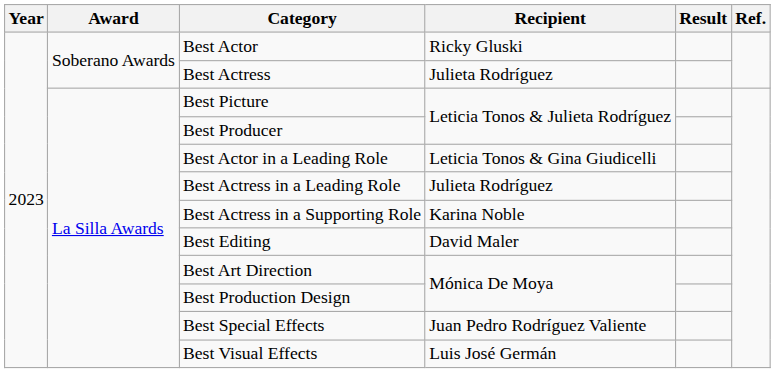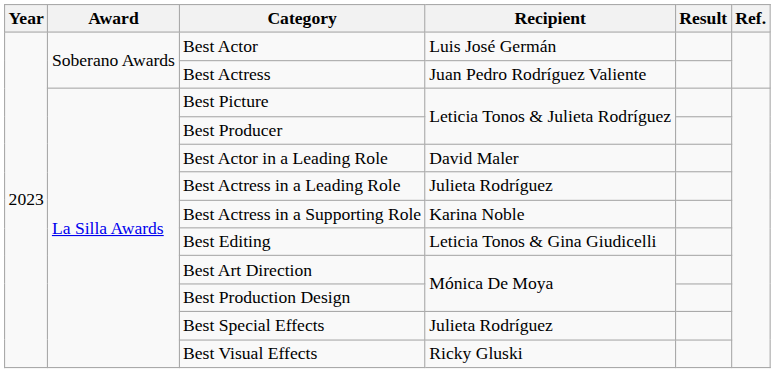 <table class="wikitable">
 <tr>
 <th>Year</th>
 <th>Award</th>
 <th>Category</th>
 <th>Recipient</th>
 <th>Result</th>
 <th>Ref.</th>
 </tr>
 <tr>
 <td rowspan="12">2023</td>
 <td rowspan="2">Soberano Awards</td>
 <td>Best Actor</td>
-<td>Ricky Gluski</td>
+<td>Luis José Germán</td>
 <td></td>
 <td rowspan="2"></td>
 </tr>
 <tr>
 <td>Best Actress</td>
-<td>Julieta Rodríguez</td>
+<td>Juan Pedro Rodríguez Valiente</td>
 <td></td>
 </tr>
 <tr>
 <td rowspan="10"><a href='#'>La Silla Awards</a></td>
 <td>Best Picture</td>
 <td rowspan="2">Leticia Tonos & Julieta Rodríguez</td>
 <td></td>
 <td rowspan="10"></td>
 </tr>
 <tr>
 <td>Best Producer</td>
 <td></td>
 </tr>
 <tr>
 <td>Best Actor in a Leading Role</td>
-<td>Leticia Tonos & Gina Giudicelli</td>
+<td>David Maler</td>
 <td></td>
 </tr>
 <tr>
 <td>Best Actress in a Leading Role</td>
 <td>Julieta Rodríguez</td>
 <td></td>
 </tr>
 <tr>
 <td>Best Actress in a Supporting Role</td>
 <td>Karina Noble</td>
 <td></td>
 </tr>
 <tr>
 <td>Best Editing</td>
-<td>David Maler</td>
+<td>Leticia Tonos & Gina Giudicelli</td>
 <td></td>
 </tr>
 <tr>
 <td>Best Art Direction</td>
 <td rowspan="2">Mónica De Moya</td>
 <td></td>
 </tr>
 <tr>
 <td>Best Production Design</td>
 <td></td>
 </tr>
 <tr>
 <td>Best Special Effects</td>
-<td>Juan Pedro Rodríguez Valiente</td>
+<td>Julieta Rodríguez</td>
 <td></td>
 </tr>
 <tr>
 <td>Best Visual Effects</td>
-<td>Luis José Germán</td>
+<td>Ricky Gluski</td>
 <td></td>
 </tr>
 </table>
